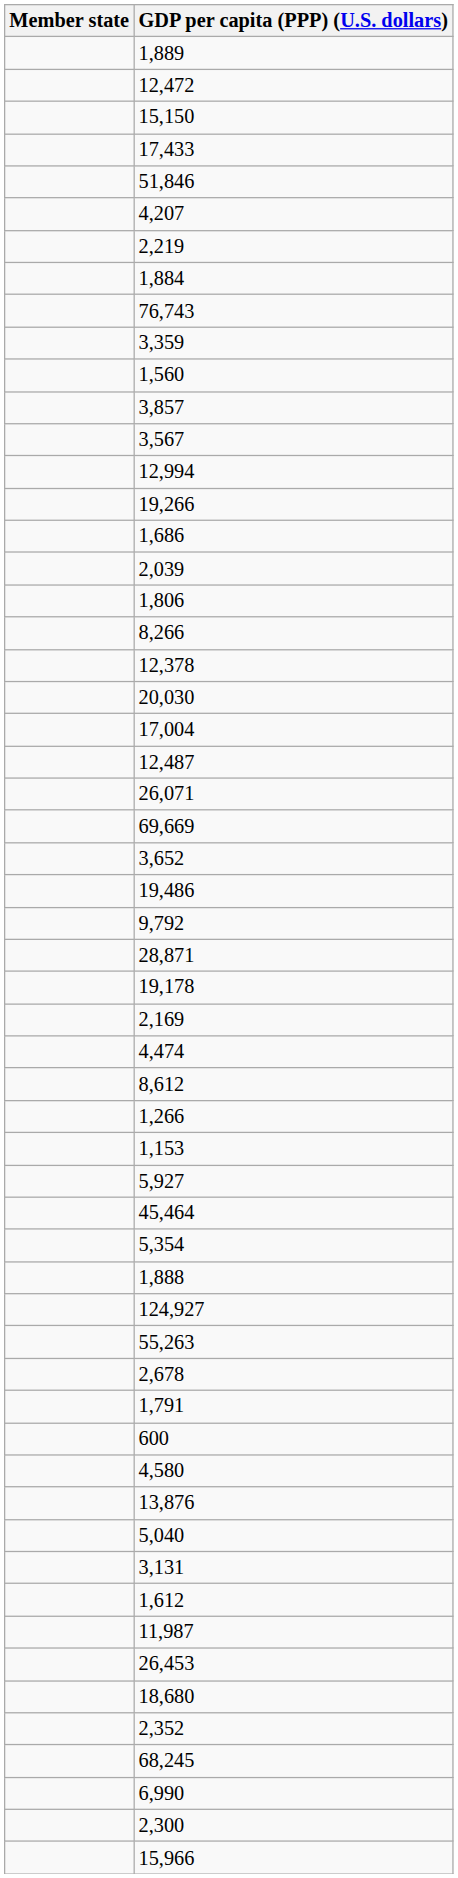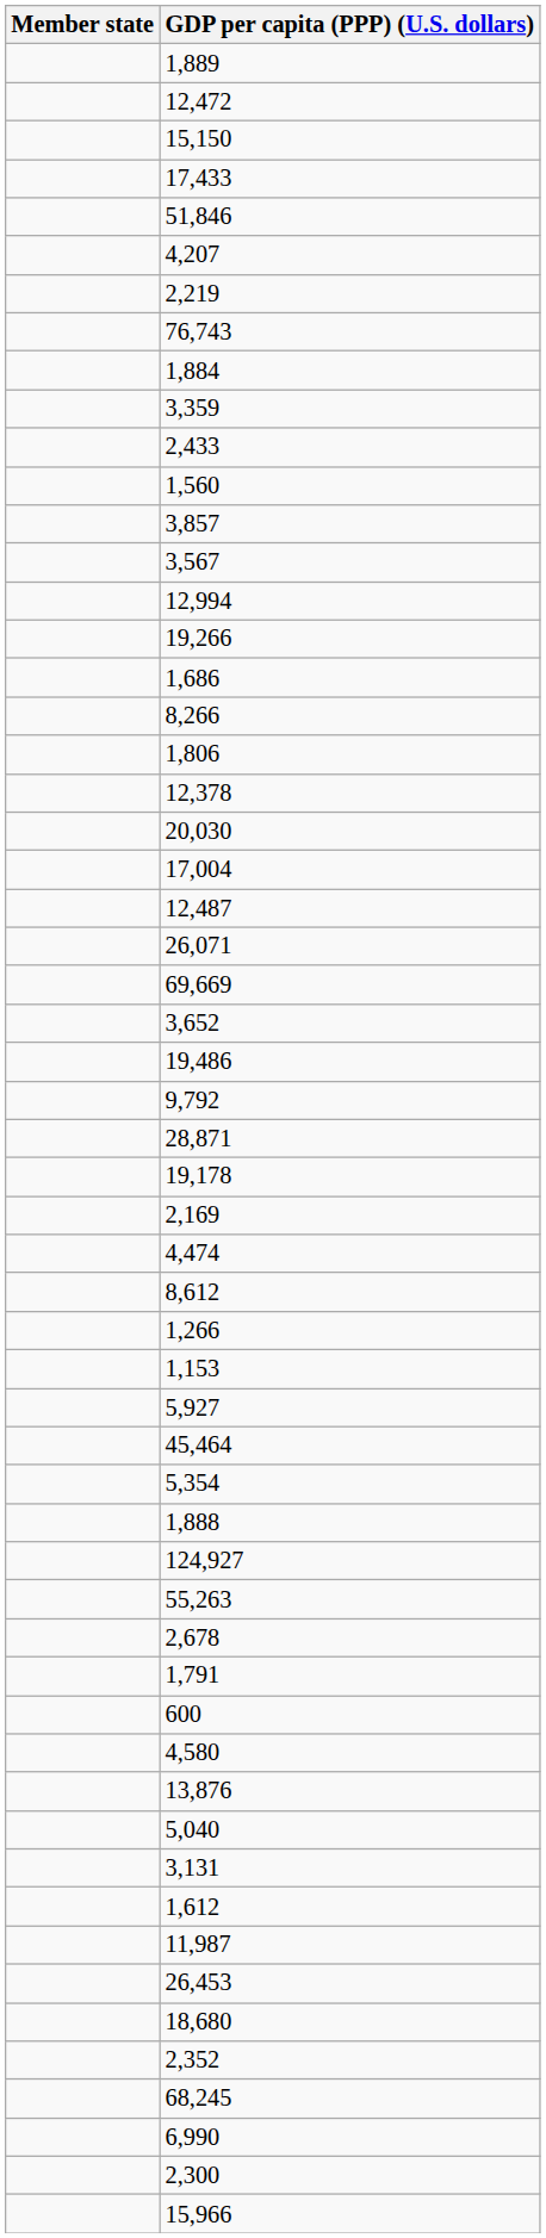 <table class="wikitable sortable">
 <tr style="background:#ececec;">
 <th>Member state</th>
 <th>GDP per capita (PPP) (<a href='#'>U.S. dollars</a>)</th>
 </tr>
 <tr>
 <td></td>
 <td>1,889</td>
 </tr>
 <tr>
 <td></td>
 <td>12,472</td>
 </tr>
 <tr>
 <td></td>
 <td>15,150</td>
 </tr>
 <tr>
 <td></td>
 <td>17,433</td>
 </tr>
 <tr>
 <td></td>
 <td>51,846</td>
 </tr>
 <tr>
 <td></td>
 <td>4,207</td>
 </tr>
 <tr>
 <td></td>
 <td>2,219</td>
 </tr>
 <tr>
 <td></td>
+<td>76,743</td>
+</tr>
+<tr>
+<td></td>
 <td>1,884</td>
 </tr>
 <tr>
 <td></td>
-<td>76,743</td>
+<td>3,359</td>
 </tr>
 <tr>
 <td></td>
-<td>3,359</td>
+<td>2,433</td>
 </tr>
 <tr>
 <td></td>
 <td>1,560</td>
 </tr>
 <tr>
 <td></td>
 <td>3,857</td>
 </tr>
 <tr>
 <td></td>
 <td>3,567</td>
 </tr>
 <tr>
 <td></td>
 <td>12,994</td>
 </tr>
 <tr>
 <td></td>
 <td>19,266</td>
 </tr>
 <tr>
 <td></td>
 <td>1,686</td>
 </tr>
 <tr>
 <td></td>
-<td>2,039</td>
+<td>8,266</td>
 </tr>
 <tr>
 <td></td>
 <td>1,806</td>
-</tr>
-<tr>
-<td></td>
-<td>8,266</td>
 </tr>
 <tr>
 <td></td>
 <td>12,378</td>
 </tr>
 <tr>
 <td></td>
 <td>20,030</td>
 </tr>
 <tr>
 <td></td>
 <td>17,004</td>
 </tr>
 <tr>
 <td></td>
 <td>12,487</td>
 </tr>
 <tr>
 <td></td>
 <td>26,071</td>
 </tr>
 <tr>
 <td></td>
 <td>69,669</td>
 </tr>
 <tr>
 <td></td>
 <td>3,652</td>
 </tr>
 <tr>
 <td></td>
 <td>19,486</td>
 </tr>
 <tr>
 <td></td>
 <td>9,792</td>
 </tr>
 <tr>
 <td></td>
 <td>28,871</td>
 </tr>
 <tr>
 <td></td>
 <td>19,178</td>
 </tr>
 <tr>
 <td></td>
 <td>2,169</td>
 </tr>
 <tr>
 <td></td>
 <td>4,474</td>
 </tr>
 <tr>
 <td></td>
 <td>8,612</td>
 </tr>
 <tr>
 <td></td>
 <td>1,266</td>
 </tr>
 <tr>
 <td></td>
 <td>1,153</td>
 </tr>
 <tr>
 <td></td>
 <td>5,927</td>
 </tr>
 <tr>
 <td></td>
 <td>45,464</td>
 </tr>
 <tr>
 <td></td>
 <td>5,354</td>
 </tr>
 <tr>
 <td></td>
 <td>1,888</td>
 </tr>
 <tr>
 <td></td>
 <td>124,927</td>
 </tr>
 <tr>
 <td></td>
 <td>55,263</td>
 </tr>
 <tr>
 <td></td>
 <td>2,678</td>
 </tr>
 <tr>
 <td></td>
 <td>1,791</td>
 </tr>
 <tr>
 <td></td>
 <td>600</td>
 </tr>
 <tr>
 <td></td>
 <td>4,580</td>
 </tr>
 <tr>
 <td></td>
 <td>13,876</td>
 </tr>
 <tr>
 <td></td>
 <td>5,040</td>
 </tr>
 <tr>
 <td></td>
 <td>3,131</td>
 </tr>
 <tr>
 <td></td>
 <td>1,612</td>
 </tr>
 <tr>
 <td></td>
 <td>11,987</td>
 </tr>
 <tr>
 <td></td>
 <td>26,453</td>
 </tr>
 <tr>
 <td></td>
 <td>18,680</td>
 </tr>
 <tr>
 <td></td>
 <td>2,352</td>
 </tr>
 <tr>
 <td></td>
 <td>68,245</td>
 </tr>
 <tr>
 <td></td>
 <td>6,990</td>
 </tr>
 <tr>
 <td></td>
 <td>2,300</td>
 </tr>
 <tr>
 <td></td>
 <td>15,966</td>
 </tr>
 </table>
